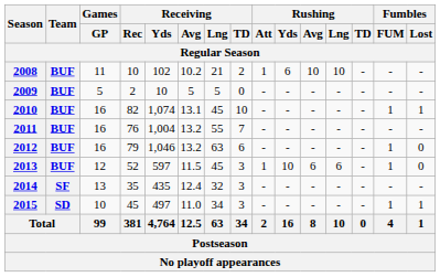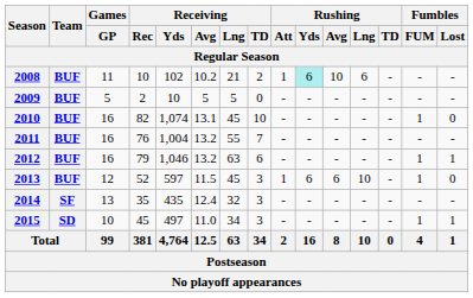 <table class=wikitable style="text-align:center;">
 <tr>
 <th rowspan=2>Season</th>
 <th rowspan=2>Team</th>
 <th colspan=1>Games</th>
 <th colspan=5>Receiving</th>
 <th colspan=5>Rushing</th>
 <th colspan=2>Fumbles</th>
 </tr>
 <tr>
 <th>GP</th>
 <th>Rec</th>
 <th>Yds</th>
 <th>Avg</th>
 <th>Lng</th>
 <th>TD</th>
 <th>Att</th>
 <th>Yds</th>
 <th>Avg</th>
 <th>Lng</th>
 <th>TD</th>
 <th>FUM</th>
 <th>Lost</th>
 </tr>
 <tr>
 <th colspan="15"><strong>Regular Season</strong></th>
 </tr>
 <tr>
 <th><a href='#'>2008</a></th>
 <th><a href='#'>BUF</a></th>
 <td>11</td>
 <td>10</td>
 <td>102</td>
 <td>10.2</td>
 <td>21</td>
 <td>2</td>
 <td>1</td>
+<td style="background: paleturquoise;">6</td>
+<td>10</td>
 <td>6</td>
-<td>10</td>
-<td>10</td>
 <td>-</td>
 <td>-</td>
 <td>-</td>
 </tr>
 <tr>
 <th><a href='#'>2009</a></th>
 <th><a href='#'>BUF</a></th>
 <td>5</td>
 <td>2</td>
 <td>10</td>
 <td>5</td>
 <td>5</td>
 <td>0</td>
 <td>-</td>
 <td>-</td>
 <td>-</td>
 <td>-</td>
 <td>-</td>
 <td>-</td>
 <td>-</td>
 </tr>
 <tr>
 <th><a href='#'>2010</a></th>
 <th><a href='#'>BUF</a></th>
 <td>16</td>
 <td>82</td>
 <td>1,074</td>
 <td>13.1</td>
 <td>45</td>
 <td>10</td>
 <td>-</td>
 <td>-</td>
 <td>-</td>
 <td>-</td>
 <td>-</td>
 <td>1</td>
-<td>1</td>
+<td>0</td>
 </tr>
 <tr>
 <th><a href='#'>2011</a></th>
 <th><a href='#'>BUF</a></th>
 <td>16</td>
 <td>76</td>
 <td>1,004</td>
 <td>13.2</td>
 <td>55</td>
 <td>7</td>
 <td>-</td>
 <td>-</td>
 <td>-</td>
 <td>-</td>
 <td>-</td>
 <td>-</td>
 <td>-</td>
 </tr>
 <tr>
 <th><a href='#'>2012</a></th>
 <th><a href='#'>BUF</a></th>
 <td>16</td>
 <td>79</td>
 <td>1,046</td>
 <td>13.2</td>
 <td>63</td>
 <td>6</td>
 <td>-</td>
 <td>-</td>
 <td>-</td>
 <td>-</td>
 <td>-</td>
 <td>1</td>
-<td>0</td>
+<td>1</td>
 </tr>
 <tr>
 <th><a href='#'>2013</a></th>
 <th><a href='#'>BUF</a></th>
 <td>12</td>
 <td>52</td>
 <td>597</td>
 <td>11.5</td>
 <td>45</td>
 <td>3</td>
 <td>1</td>
-<td>10</td>
 <td>6</td>
 <td>6</td>
+<td>10</td>
 <td>-</td>
 <td>1</td>
 <td>0</td>
 </tr>
 <tr>
 <th><a href='#'>2014</a></th>
 <th><a href='#'>SF</a></th>
 <td>13</td>
 <td>35</td>
 <td>435</td>
 <td>12.4</td>
 <td>32</td>
 <td>3</td>
 <td>-</td>
 <td>-</td>
 <td>-</td>
 <td>-</td>
 <td>-</td>
 <td>-</td>
 <td>-</td>
 </tr>
 <tr>
 <th><a href='#'>2015</a></th>
 <th><a href='#'>SD</a></th>
 <td>10</td>
 <td>45</td>
 <td>497</td>
 <td>11.0</td>
 <td>34</td>
 <td>3</td>
 <td>-</td>
 <td>-</td>
 <td>-</td>
 <td>-</td>
 <td>-</td>
 <td>1</td>
 <td>1</td>
 </tr>
 <tr>
 <th colspan="2">Total</th>
 <th>99</th>
 <th>381</th>
 <th>4,764</th>
 <th>12.5</th>
 <th>63</th>
 <th>34</th>
 <th>2</th>
 <th>16</th>
 <th>8</th>
 <th>10</th>
 <th>0</th>
 <th>4</th>
 <th>1</th>
 </tr>
 <tr>
 <th colspan="15"><strong>Postseason</strong></th>
 </tr>
 <tr>
 <th colspan="15">No playoff appearances</th>
 </tr>
 </table>
